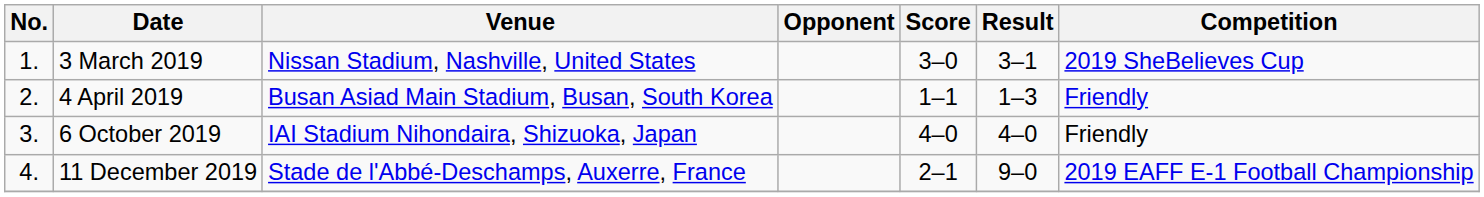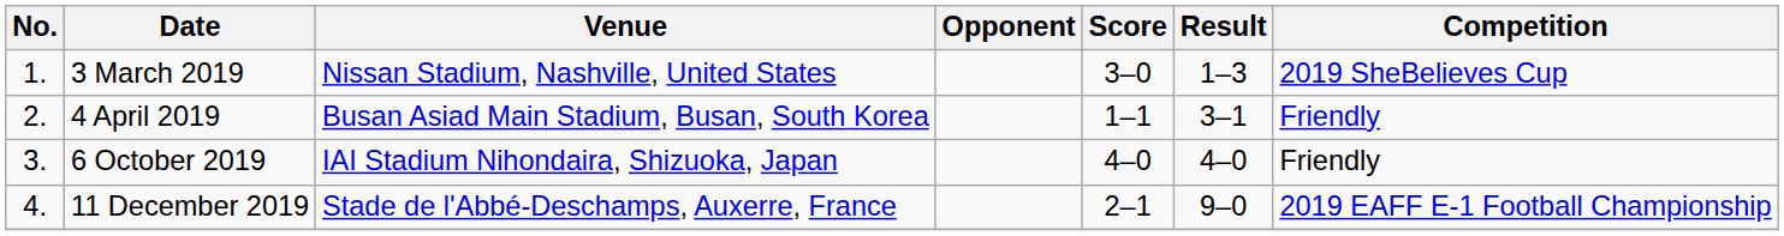 <table class="wikitable">
 <tr>
 <th scope="col">No.</th>
 <th scope="col">Date</th>
 <th scope="col">Venue</th>
 <th scope="col">Opponent</th>
 <th scope="col">Score</th>
 <th scope="col">Result</th>
 <th scope="col">Competition</th>
 </tr>
 <tr>
 <td align=center>1.</td>
 <td>3 March 2019</td>
 <td><a href='#'>Nissan Stadium</a>, <a href='#'>Nashville</a>, <a href='#'>United States</a></td>
 <td></td>
 <td align=center>3–0</td>
-<td align=center>3–1</td>
+<td align=center>1–3</td>
 <td><a href='#'>2019 SheBelieves Cup</a></td>
 </tr>
 <tr>
 <td align=center>2.</td>
 <td>4 April 2019</td>
 <td><a href='#'>Busan Asiad Main Stadium</a>, <a href='#'>Busan</a>, <a href='#'>South Korea</a></td>
 <td></td>
 <td align=center>1–1</td>
-<td align=center>1–3</td>
+<td align=center>3–1</td>
 <td><a href='#'>Friendly</a></td>
 </tr>
 <tr>
 <td align=center>3.</td>
 <td>6 October 2019</td>
 <td><a href='#'>IAI Stadium Nihondaira</a>, <a href='#'>Shizuoka</a>, <a href='#'>Japan</a></td>
 <td></td>
 <td align=center>4–0</td>
 <td align=center>4–0</td>
 <td>Friendly</td>
 </tr>
 <tr>
 <td align=center>4.</td>
 <td>11 December 2019</td>
 <td><a href='#'>Stade de l'Abbé-Deschamps</a>, <a href='#'>Auxerre</a>, <a href='#'>France</a></td>
 <td></td>
 <td align=center>2–1</td>
 <td align=center>9–0</td>
 <td><a href='#'>2019 EAFF E-1 Football Championship</a></td>
 </tr>
 <tr>
 </tr>
 </table>
